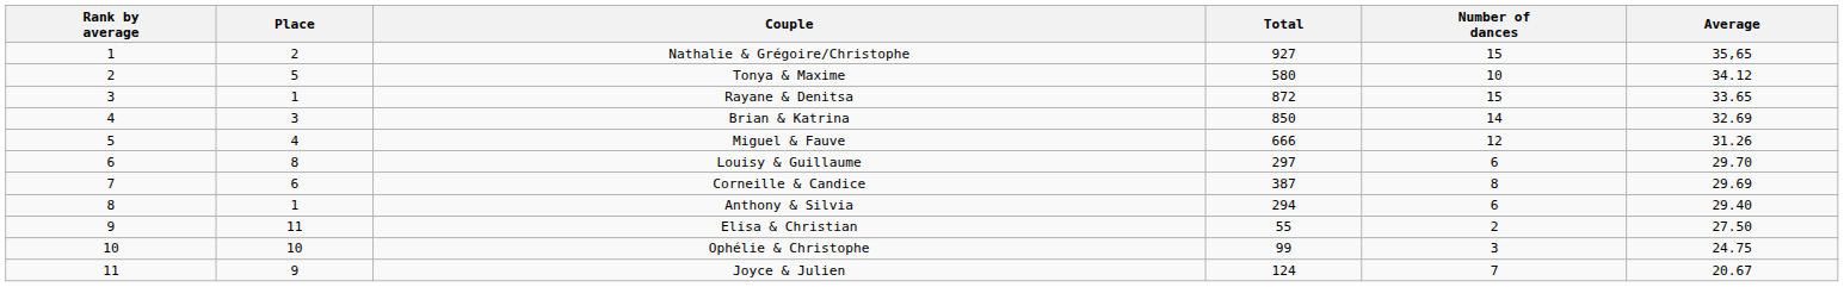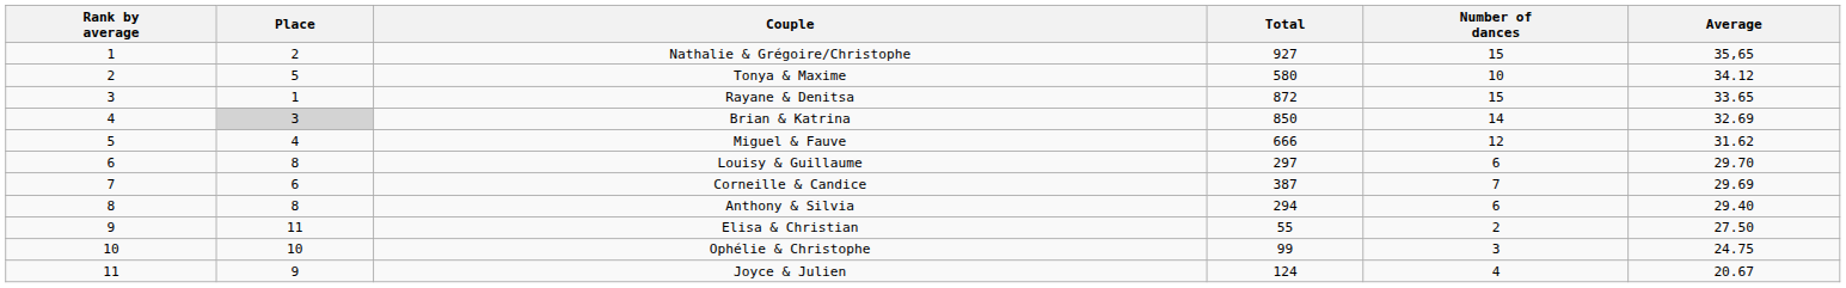 <table class="wikitable sortable" style="margin:auto; text-align:center; margin:5px; width:90%;">
 <tr>
 <th>Rank by<br>average</th>
 <th>Place</th>
 <th>Couple</th>
 <th>Total</th>
 <th>Number of<br> dances</th>
 <th>Average</th>
 </tr>
 <tr>
 <td>1</td>
 <td>2</td>
 <td>Nathalie & Grégoire/Christophe</td>
 <td>927</td>
 <td>15</td>
 <td>35,65</td>
 </tr>
 <tr>
 <td>2</td>
 <td>5</td>
 <td>Tonya & Maxime</td>
 <td>580</td>
 <td>10</td>
 <td>34.12</td>
 </tr>
 <tr>
 <td>3</td>
 <td>1</td>
 <td>Rayane & Denitsa</td>
 <td>872</td>
 <td>15</td>
 <td>33.65</td>
 </tr>
 <tr>
 <td>4</td>
-<td>3</td>
+<td style="background: lightgrey;">3</td>
 <td>Brian & Katrina</td>
 <td>850</td>
 <td>14</td>
 <td>32.69</td>
 </tr>
 <tr>
 <td>5</td>
 <td>4</td>
 <td>Miguel & Fauve</td>
 <td>666</td>
 <td>12</td>
-<td>31.26</td>
+<td>31.62</td>
 </tr>
 <tr>
 <td>6</td>
 <td>8</td>
 <td>Louisy & Guillaume</td>
 <td>297</td>
 <td>6</td>
 <td>29.70</td>
 </tr>
 <tr>
 <td>7</td>
 <td>6</td>
 <td>Corneille & Candice</td>
 <td>387</td>
-<td>8</td>
+<td>7</td>
 <td>29.69</td>
 </tr>
 <tr>
 <td>8</td>
-<td>1</td>
+<td>8</td>
 <td>Anthony & Silvia</td>
 <td>294</td>
 <td>6</td>
 <td>29.40</td>
 </tr>
 <tr>
 <td>9</td>
 <td>11</td>
 <td>Elisa & Christian</td>
 <td>55</td>
 <td>2</td>
 <td>27.50</td>
 </tr>
 <tr>
 <td>10</td>
 <td>10</td>
 <td>Ophélie & Christophe</td>
 <td>99</td>
 <td>3</td>
 <td>24.75</td>
 </tr>
 <tr>
 <td>11</td>
 <td>9</td>
 <td>Joyce & Julien</td>
 <td>124</td>
-<td>7</td>
+<td>4</td>
 <td>20.67</td>
 </tr>
 </table>
